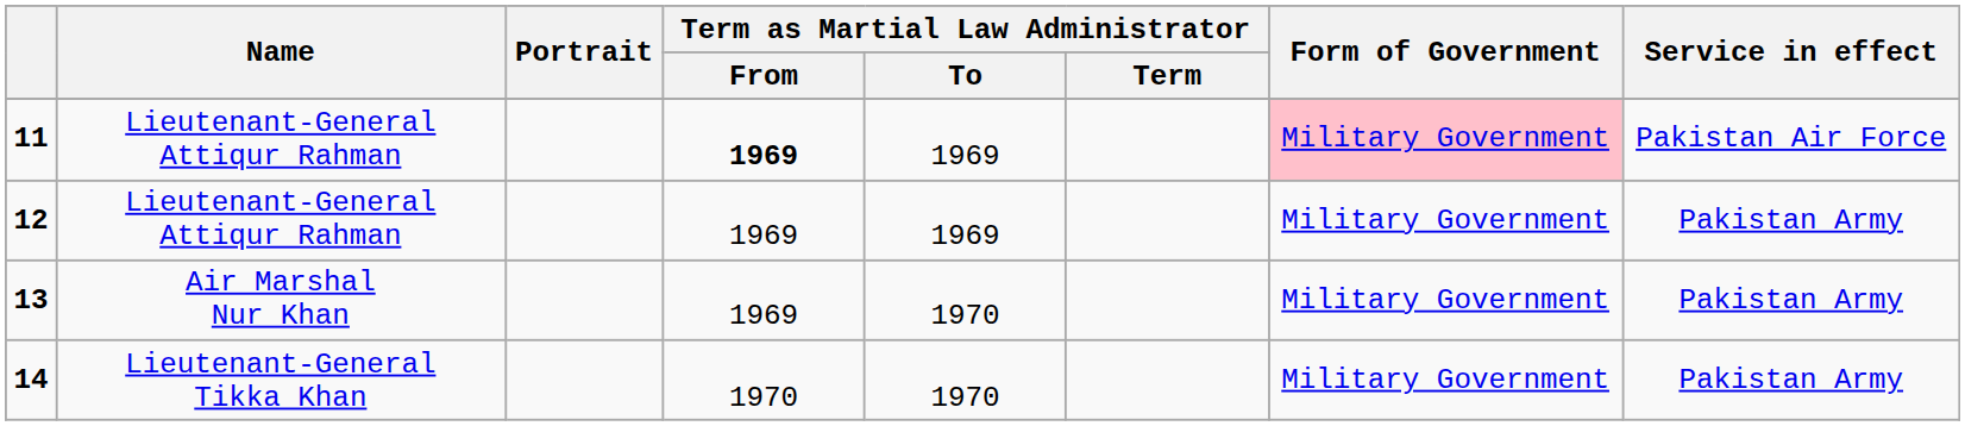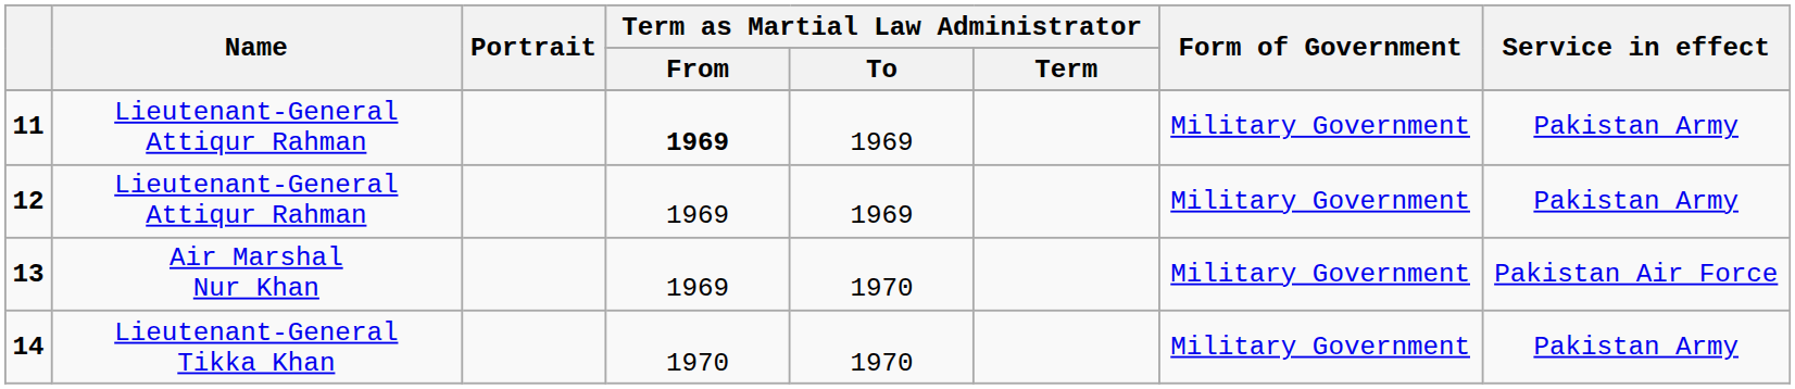 <table class="wikitable sortable" style="width:100%; text-align:center">
 <tr>
 <th rowspan="2" scope="col"></th>
 <th rowspan="2" style="width:23%;" scope="col">Name</th>
 <th rowspan="2" scope="col">Portrait</th>
 <th colspan="3">Term as Martial Law Administrator</th>
 <th rowspan="2" scope="col">Form of Government</th>
 <th rowspan="2" colspan="2" scope="col">Service in effect</th>
 </tr>
 <tr>
 <th>From</th>
 <th>To</th>
 <th>Term</th>
 </tr>
 <tr align="center">
 </tr>
 <tr>
 <td><strong>11</strong></td>
 <td><a href='#'>Lieutenant-General</a><br> <a href='#'>Attiqur Rahman</a></td>
 <td></td>
 <td><strong><br>1969</strong></td>
 <td><br>1969</td>
 <td></td>
-<td style="background: pink;"><a href='#'>Military Government</a></td>
-<td><a href='#'>Pakistan Air Force</a></td>
+<td><a href='#'>Military Government</a></td>
+<td><a href='#'>Pakistan Army</a></td>
 </tr>
 <tr>
 <td><strong>12</strong></td>
 <td><a href='#'>Lieutenant-General</a><br> <a href='#'>Attiqur Rahman</a></td>
 <td></td>
 <td><br>1969</td>
 <td><br>1969</td>
 <td></td>
 <td><a href='#'>Military Government</a></td>
 <td><a href='#'>Pakistan Army</a></td>
 </tr>
 <tr>
 <td><strong>13</strong></td>
 <td><a href='#'>Air Marshal</a><br> <a href='#'>Nur Khan</a></td>
 <td></td>
 <td><br>1969</td>
 <td><br>1970</td>
 <td></td>
 <td><a href='#'>Military Government</a></td>
-<td><a href='#'>Pakistan Army</a></td>
+<td><a href='#'>Pakistan Air Force</a></td>
 </tr>
 <tr>
 <td><strong>14</strong></td>
 <td><a href='#'>Lieutenant-General</a><br><a href='#'>Tikka Khan</a></td>
 <td></td>
 <td><br>1970</td>
 <td><br>1970</td>
 <td></td>
 <td><a href='#'>Military Government</a></td>
 <td><a href='#'>Pakistan Army</a></td>
 </tr>
 </table>
